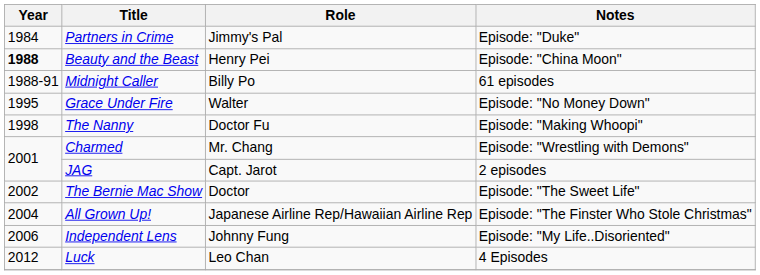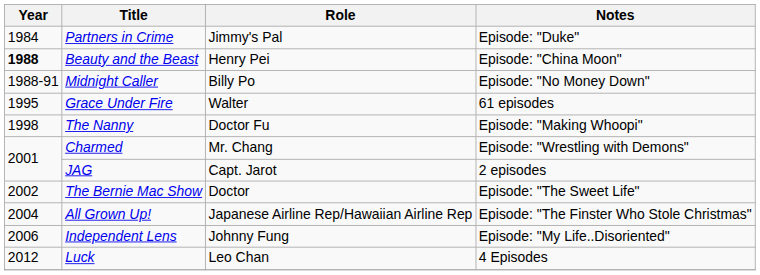 <table class="wikitable sortable">
 <tr>
 <th>Year</th>
 <th>Title</th>
 <th>Role</th>
 <th>Notes</th>
 </tr>
 <tr>
 <td>1984</td>
 <td><em><a href='#'>Partners in Crime</a></em></td>
 <td>Jimmy's Pal</td>
 <td>Episode: "Duke"</td>
 </tr>
 <tr>
 <td><strong>1988</strong></td>
 <td><em><a href='#'>Beauty and the Beast</a></em></td>
 <td>Henry Pei</td>
 <td>Episode: "China Moon"</td>
 </tr>
 <tr>
 <td>1988-91</td>
 <td><em><a href='#'>Midnight Caller</a></em></td>
 <td>Billy Po</td>
-<td>61 episodes</td>
+<td>Episode: "No Money Down"</td>
 </tr>
 <tr>
 <td>1995</td>
 <td><em><a href='#'>Grace Under Fire</a></em></td>
 <td>Walter</td>
-<td>Episode: "No Money Down"</td>
+<td>61 episodes</td>
 </tr>
 <tr>
 <td>1998</td>
 <td><em><a href='#'>The Nanny</a></em></td>
 <td>Doctor Fu</td>
 <td>Episode: "Making Whoopi"</td>
 </tr>
 <tr>
 <td rowspan="2">2001</td>
 <td><em><a href='#'>Charmed</a></em></td>
 <td>Mr. Chang</td>
 <td>Episode: "Wrestling with Demons"</td>
 </tr>
 <tr>
 <td><em><a href='#'>JAG</a></em></td>
 <td>Capt. Jarot</td>
 <td>2 episodes</td>
 </tr>
 <tr>
 <td>2002</td>
 <td><em><a href='#'>The Bernie Mac Show</a></em></td>
 <td>Doctor</td>
 <td>Episode: "The Sweet Life"</td>
 </tr>
 <tr>
 <td>2004</td>
 <td><em><a href='#'>All Grown Up!</a></em></td>
 <td>Japanese Airline Rep/Hawaiian Airline Rep</td>
 <td>Episode: "The Finster Who Stole Christmas"</td>
 </tr>
 <tr>
 <td>2006</td>
 <td><em><a href='#'>Independent Lens</a></em></td>
 <td>Johnny Fung</td>
 <td>Episode: "My Life..Disoriented"</td>
 </tr>
 <tr>
 <td>2012</td>
 <td><em><a href='#'>Luck</a></em></td>
 <td>Leo Chan</td>
 <td>4 Episodes</td>
 </tr>
 <tr>
 </tr>
 </table>
